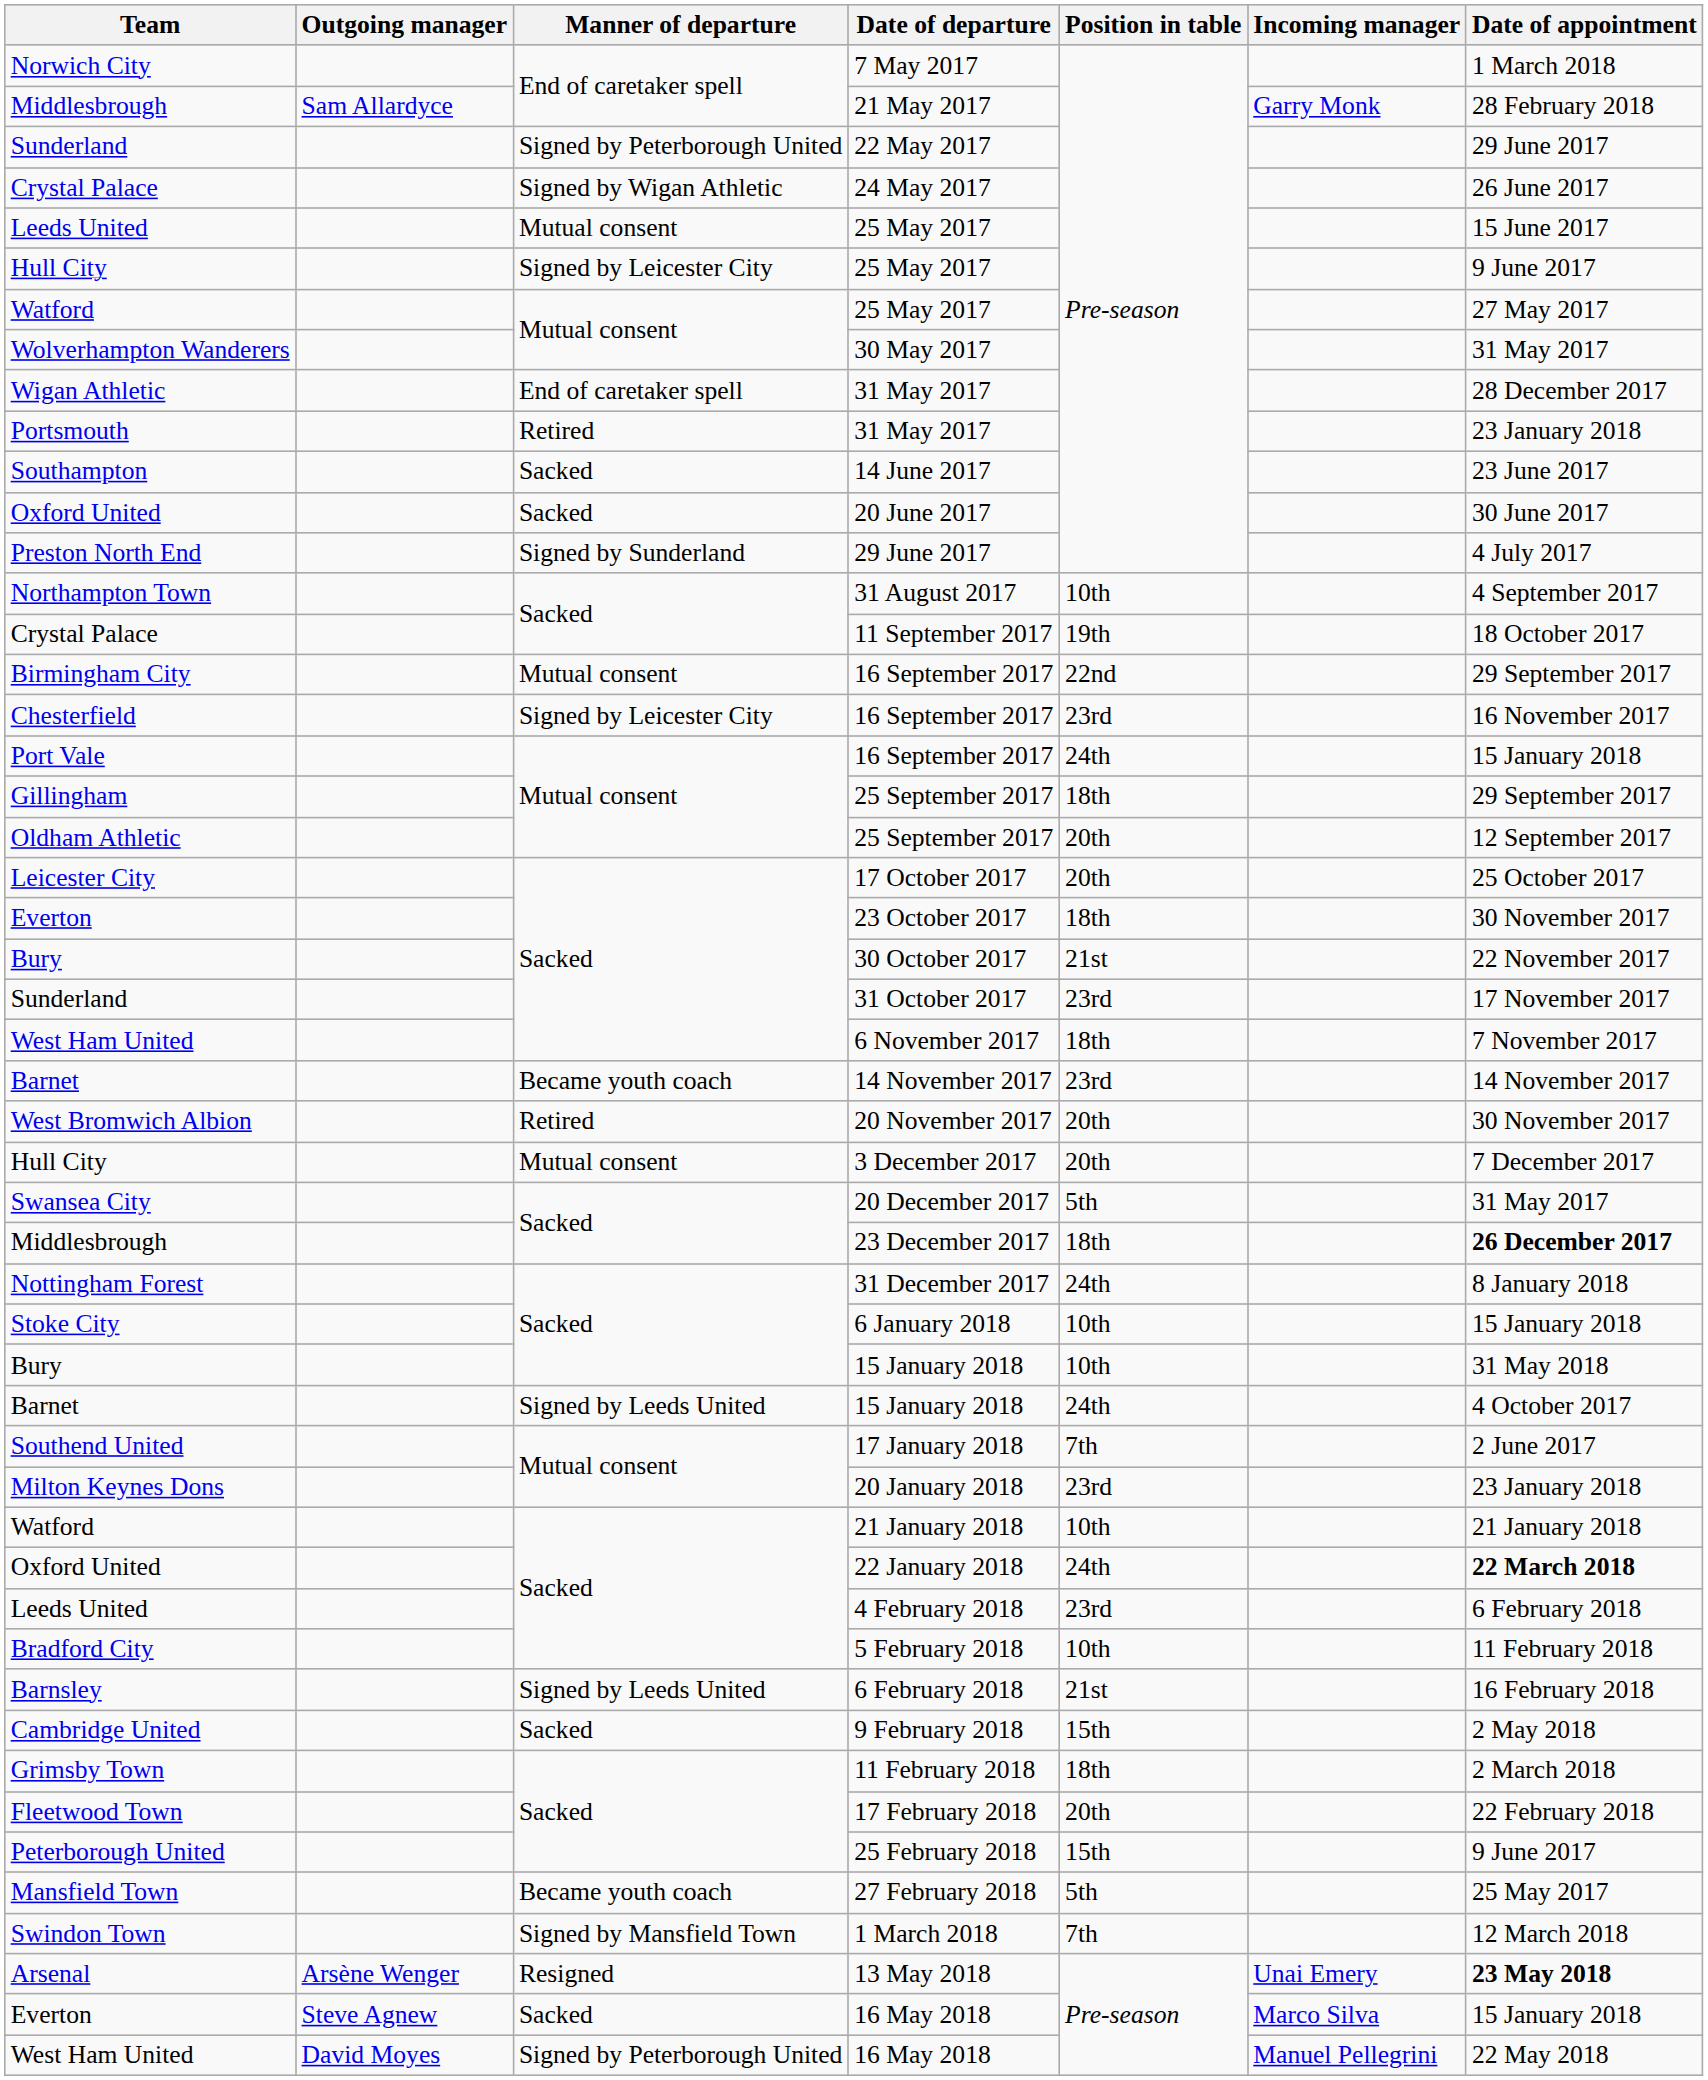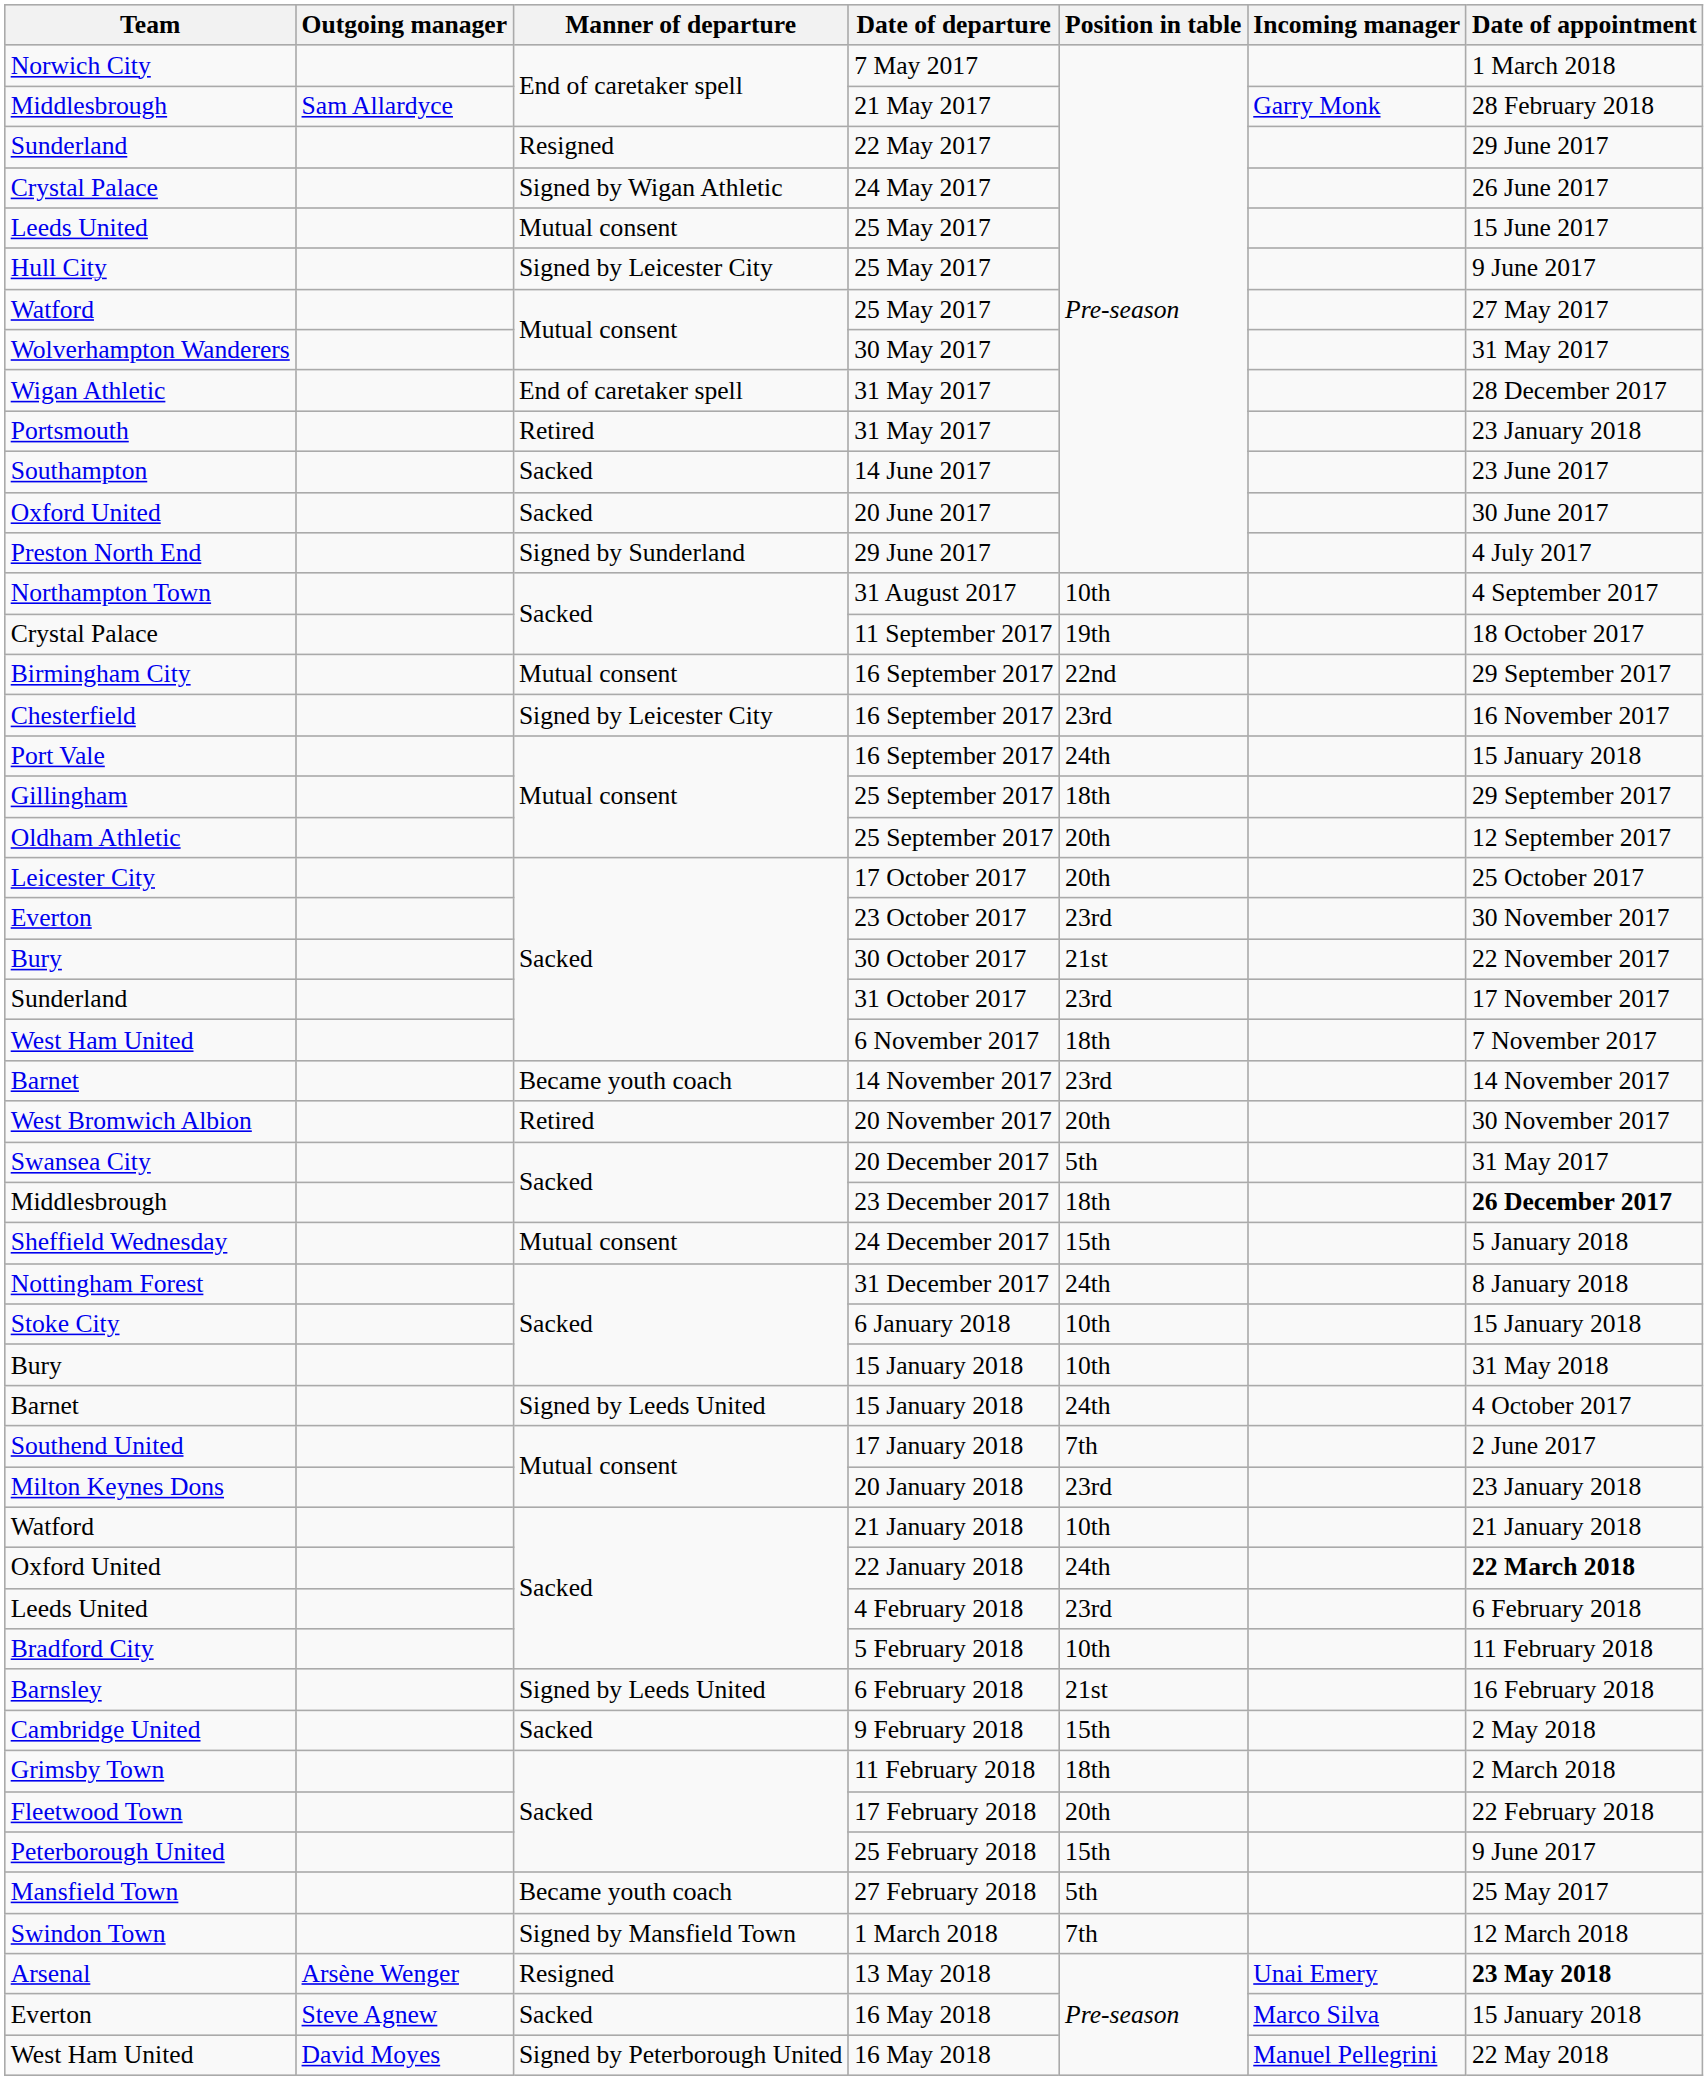 <table class="wikitable sortable">
 <tr>
 <th>Team</th>
 <th>Outgoing manager</th>
 <th>Manner of departure</th>
 <th>Date of departure</th>
 <th>Position in table</th>
 <th>Incoming manager</th>
 <th>Date of appointment</th>
 </tr>
 <tr>
 <td><a href='#'>Norwich City</a></td>
 <td> </td>
 <td rowspan=2>End of caretaker spell</td>
 <td>7 May 2017</td>
 <td rowspan=13><em>Pre-season</em></td>
 <td> </td>
 <td>1 March 2018</td>
 </tr>
 <tr>
 <td><a href='#'>Middlesbrough</a></td>
 <td> <a href='#'>Sam Allardyce</a></td>
 <td>21 May 2017</td>
 <td> <a href='#'>Garry Monk</a></td>
 <td>28 February 2018</td>
 </tr>
 <tr>
 <td><a href='#'>Sunderland</a></td>
 <td> </td>
-<td>Signed by Peterborough United</td>
+<td>Resigned</td>
 <td>22 May 2017</td>
 <td> </td>
 <td>29 June 2017</td>
 </tr>
 <tr>
 <td><a href='#'>Crystal Palace</a></td>
 <td> </td>
 <td>Signed by Wigan Athletic</td>
 <td>24 May 2017</td>
 <td> </td>
 <td>26 June 2017</td>
 </tr>
 <tr>
 <td><a href='#'>Leeds United</a></td>
 <td> </td>
 <td>Mutual consent</td>
 <td>25 May 2017</td>
 <td> </td>
 <td>15 June 2017</td>
 </tr>
 <tr>
 <td><a href='#'>Hull City</a></td>
 <td> </td>
 <td>Signed by Leicester City</td>
 <td>25 May 2017</td>
 <td> </td>
 <td>9 June 2017</td>
 </tr>
 <tr>
 <td><a href='#'>Watford</a></td>
 <td> </td>
 <td rowspan=2>Mutual consent</td>
 <td>25 May 2017</td>
 <td> </td>
 <td>27 May 2017</td>
 </tr>
 <tr>
 <td><a href='#'>Wolverhampton Wanderers</a></td>
 <td> </td>
 <td>30 May 2017</td>
 <td> </td>
 <td>31 May 2017</td>
 </tr>
 <tr>
 <td><a href='#'>Wigan Athletic</a></td>
 <td> </td>
 <td>End of caretaker spell</td>
 <td>31 May 2017</td>
 <td> </td>
 <td>28 December 2017</td>
 </tr>
 <tr>
 <td><a href='#'>Portsmouth</a></td>
 <td> </td>
 <td>Retired</td>
 <td>31 May 2017</td>
 <td> </td>
 <td>23 January 2018</td>
 </tr>
 <tr>
 <td><a href='#'>Southampton</a></td>
 <td> </td>
 <td>Sacked</td>
 <td>14 June 2017</td>
 <td> </td>
 <td>23 June 2017</td>
 </tr>
 <tr>
 <td><a href='#'>Oxford United</a></td>
 <td> </td>
 <td>Sacked</td>
 <td>20 June 2017</td>
 <td> </td>
 <td>30 June 2017</td>
 </tr>
 <tr>
 <td><a href='#'>Preston North End</a></td>
 <td> </td>
 <td>Signed by Sunderland</td>
 <td>29 June 2017</td>
 <td> </td>
 <td>4 July 2017</td>
 </tr>
 <tr>
 <td><a href='#'>Northampton Town</a></td>
 <td> </td>
 <td rowspan=2>Sacked</td>
 <td>31 August 2017</td>
 <td>10th</td>
 <td> </td>
 <td>4 September 2017</td>
 </tr>
 <tr>
 <td>Crystal Palace</td>
 <td> </td>
 <td>11 September 2017</td>
 <td>19th</td>
 <td> </td>
 <td>18 October 2017</td>
 </tr>
 <tr>
 <td><a href='#'>Birmingham City</a></td>
 <td> </td>
 <td>Mutual consent</td>
 <td>16 September 2017</td>
 <td>22nd</td>
 <td> </td>
 <td>29 September 2017</td>
 </tr>
 <tr>
 <td><a href='#'>Chesterfield</a></td>
 <td> </td>
 <td>Signed by Leicester City</td>
 <td>16 September 2017</td>
 <td>23rd</td>
 <td> </td>
 <td>16 November 2017</td>
 </tr>
 <tr>
 <td><a href='#'>Port Vale</a></td>
 <td> </td>
 <td rowspan=3>Mutual consent</td>
 <td>16 September 2017</td>
 <td>24th</td>
 <td> </td>
 <td>15 January 2018</td>
 </tr>
 <tr>
 <td><a href='#'>Gillingham</a></td>
 <td> </td>
 <td>25 September 2017</td>
 <td>18th</td>
 <td> </td>
 <td>29 September 2017</td>
 </tr>
 <tr>
 <td><a href='#'>Oldham Athletic</a></td>
 <td> </td>
 <td>25 September 2017</td>
 <td>20th</td>
 <td> </td>
 <td>12 September 2017</td>
 </tr>
 <tr>
 <td><a href='#'>Leicester City</a></td>
 <td> </td>
 <td rowspan=5>Sacked</td>
 <td>17 October 2017</td>
 <td>20th</td>
 <td> </td>
 <td>25 October 2017</td>
 </tr>
 <tr>
 <td><a href='#'>Everton</a></td>
 <td> </td>
 <td>23 October 2017</td>
-<td>18th</td>
+<td>23rd</td>
 <td> </td>
 <td>30 November 2017</td>
 </tr>
 <tr>
 <td><a href='#'>Bury</a></td>
 <td> </td>
 <td>30 October 2017</td>
 <td>21st</td>
 <td> </td>
 <td>22 November 2017</td>
 </tr>
 <tr>
 <td>Sunderland</td>
 <td> </td>
 <td>31 October 2017</td>
 <td>23rd</td>
 <td> </td>
 <td>17 November 2017</td>
 </tr>
 <tr>
 <td><a href='#'>West Ham United</a></td>
 <td> </td>
 <td>6 November 2017</td>
 <td>18th</td>
 <td> </td>
 <td>7 November 2017</td>
 </tr>
 <tr>
 <td><a href='#'>Barnet</a></td>
 <td> </td>
 <td>Became youth coach</td>
 <td>14 November 2017</td>
 <td>23rd</td>
 <td> </td>
 <td>14 November 2017</td>
 </tr>
 <tr>
 <td><a href='#'>West Bromwich Albion</a></td>
 <td> </td>
 <td>Retired</td>
 <td>20 November 2017</td>
 <td>20th</td>
 <td> </td>
 <td>30 November 2017</td>
 </tr>
 <tr>
-<td>Hull City</td>
-<td> </td>
-<td>Mutual consent</td>
-<td>3 December 2017</td>
-<td>20th</td>
-<td> </td>
-<td>7 December 2017</td>
-</tr>
-<tr>
 <td><a href='#'>Swansea City</a></td>
 <td> </td>
 <td rowspan=2>Sacked</td>
 <td>20 December 2017</td>
 <td>5th</td>
 <td> </td>
 <td>31 May 2017</td>
 </tr>
 <tr>
 <td>Middlesbrough</td>
 <td> </td>
 <td>23 December 2017</td>
 <td>18th</td>
 <td> </td>
 <td><strong>26 December 2017</strong></td>
+</tr>
+<tr>
+<td><a href='#'>Sheffield Wednesday</a></td>
+<td> </td>
+<td>Mutual consent</td>
+<td>24 December 2017</td>
+<td>15th</td>
+<td> </td>
+<td>5 January 2018</td>
 </tr>
 <tr>
 <td><a href='#'>Nottingham Forest</a></td>
 <td> </td>
 <td rowspan=3>Sacked</td>
 <td>31 December 2017</td>
 <td>24th</td>
 <td> </td>
 <td>8 January 2018</td>
 </tr>
 <tr>
 <td><a href='#'>Stoke City</a></td>
 <td> </td>
 <td>6 January 2018</td>
 <td>10th</td>
 <td> </td>
 <td>15 January 2018</td>
 </tr>
 <tr>
 <td>Bury</td>
 <td> </td>
 <td>15 January 2018</td>
 <td>10th</td>
 <td> </td>
 <td>31 May 2018</td>
 </tr>
 <tr>
 <td>Barnet</td>
 <td> </td>
 <td>Signed by Leeds United</td>
 <td>15 January 2018</td>
 <td>24th</td>
 <td> </td>
 <td>4 October 2017</td>
 </tr>
 <tr>
 <td><a href='#'>Southend United</a></td>
 <td> </td>
 <td rowspan=2>Mutual consent</td>
 <td>17 January 2018</td>
 <td>7th</td>
 <td> </td>
 <td>2 June 2017</td>
 </tr>
 <tr>
 <td><a href='#'>Milton Keynes Dons</a></td>
 <td> </td>
 <td>20 January 2018</td>
 <td>23rd</td>
 <td> </td>
 <td>23 January 2018</td>
 </tr>
 <tr>
 <td>Watford</td>
 <td> </td>
 <td rowspan=4>Sacked</td>
 <td>21 January 2018</td>
 <td>10th</td>
 <td> </td>
 <td>21 January 2018</td>
 </tr>
 <tr>
 <td>Oxford United</td>
 <td> </td>
 <td>22 January 2018</td>
 <td>24th</td>
 <td> </td>
 <td><strong>22 March 2018</strong></td>
 </tr>
 <tr>
 <td>Leeds United</td>
 <td> </td>
 <td>4 February 2018</td>
 <td>23rd</td>
 <td> </td>
 <td>6 February 2018</td>
 </tr>
 <tr>
 <td><a href='#'>Bradford City</a></td>
 <td> </td>
 <td>5 February 2018</td>
 <td>10th</td>
 <td> </td>
 <td>11 February 2018</td>
 </tr>
 <tr>
 <td><a href='#'>Barnsley</a></td>
 <td> </td>
 <td>Signed by Leeds United</td>
 <td>6 February 2018</td>
 <td>21st</td>
 <td> </td>
 <td>16 February 2018</td>
 </tr>
 <tr>
 <td><a href='#'>Cambridge United</a></td>
 <td> </td>
 <td>Sacked</td>
 <td>9 February 2018</td>
 <td>15th</td>
 <td> </td>
 <td>2 May 2018</td>
 </tr>
 <tr>
 <td><a href='#'>Grimsby Town</a></td>
 <td> </td>
 <td rowspan=3>Sacked</td>
 <td>11 February 2018</td>
 <td>18th</td>
 <td> </td>
 <td>2 March 2018</td>
 </tr>
 <tr>
 <td><a href='#'>Fleetwood Town</a></td>
 <td> </td>
 <td>17 February 2018</td>
 <td>20th</td>
 <td> </td>
 <td>22 February 2018</td>
 </tr>
 <tr>
 <td><a href='#'>Peterborough United</a></td>
 <td> </td>
 <td>25 February 2018</td>
 <td>15th</td>
 <td> </td>
 <td>9 June 2017</td>
 </tr>
 <tr>
 <td><a href='#'>Mansfield Town</a></td>
 <td> </td>
 <td>Became youth coach</td>
 <td>27 February 2018</td>
 <td>5th</td>
 <td> </td>
 <td>25 May 2017</td>
 </tr>
 <tr>
 <td><a href='#'>Swindon Town</a></td>
 <td> </td>
 <td>Signed by Mansfield Town</td>
 <td>1 March 2018</td>
 <td>7th</td>
 <td> </td>
 <td>12 March 2018</td>
 </tr>
 <tr>
 <td><a href='#'>Arsenal</a></td>
 <td> <a href='#'>Arsène Wenger</a></td>
 <td>Resigned</td>
 <td>13 May 2018</td>
 <td rowspan="3"><em>Pre-season</em></td>
 <td> <a href='#'>Unai Emery</a></td>
 <td><strong>23 May 2018</strong></td>
 </tr>
 <tr>
 <td>Everton</td>
 <td> <a href='#'>Steve Agnew</a></td>
 <td>Sacked</td>
 <td>16 May 2018</td>
 <td> <a href='#'>Marco Silva</a></td>
 <td>15 January 2018</td>
 </tr>
 <tr>
 <td>West Ham United</td>
 <td> <a href='#'>David Moyes</a></td>
 <td>Signed by Peterborough United</td>
 <td>16 May 2018</td>
 <td> <a href='#'>Manuel Pellegrini</a></td>
 <td>22 May 2018</td>
 </tr>
 </table>
